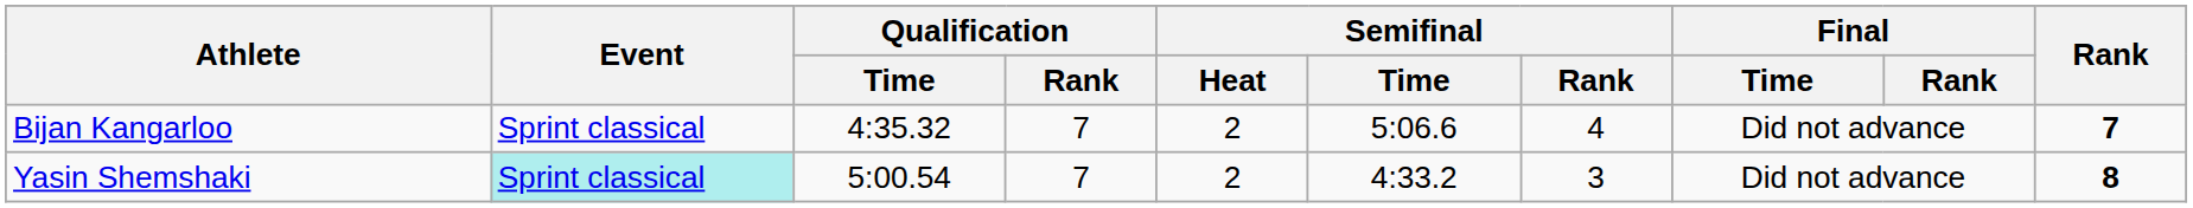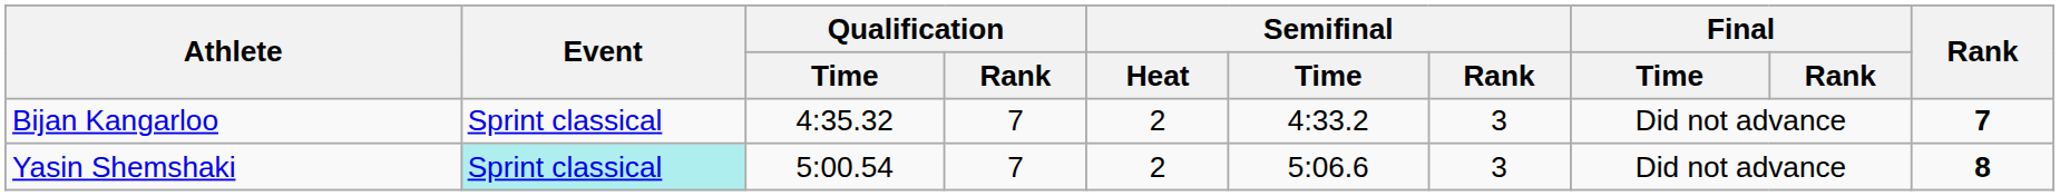 <table class="wikitable" width="80%" style="text-align:center; font-size:90%">
 <tr>
 <th rowspan="2" width="16%">Athlete</th>
 <th rowspan="2" width="10%">Event</th>
 <th colspan="2" width="12%">Qualification</th>
 <th colspan="3" width="17%">Semifinal</th>
 <th colspan="2" width="12%">Final</th>
 <th rowspan="2" width="5%">Rank</th>
 </tr>
 <tr>
 <th width="7%">Time</th>
 <th>Rank</th>
 <th width="5%">Heat</th>
 <th width="7%">Time</th>
 <th>Rank</th>
 <th width="7%">Time</th>
 <th>Rank</th>
 </tr>
 <tr>
 <td align="left"><a href='#'>Bijan Kangarloo</a></td>
 <td align="left"><a href='#'>Sprint classical</a></td>
 <td>4:35.32</td>
 <td>7 <strong></strong></td>
 <td>2</td>
-<td>5:06.6</td>
-<td>4</td>
+<td>4:33.2</td>
+<td>3</td>
 <td colspan=2 align=center>Did not advance</td>
 <td align=center><strong>7</strong></td>
 </tr>
 <tr>
 <td align="left"><a href='#'>Yasin Shemshaki</a></td>
 <td align="left" style="background: paleturquoise;"><a href='#'>Sprint classical</a></td>
 <td>5:00.54</td>
 <td>7 <strong></strong></td>
 <td>2</td>
-<td>4:33.2</td>
+<td>5:06.6</td>
 <td>3</td>
 <td colspan=2 align=center>Did not advance</td>
 <td align=center><strong>8</strong></td>
 </tr>
 </table>
